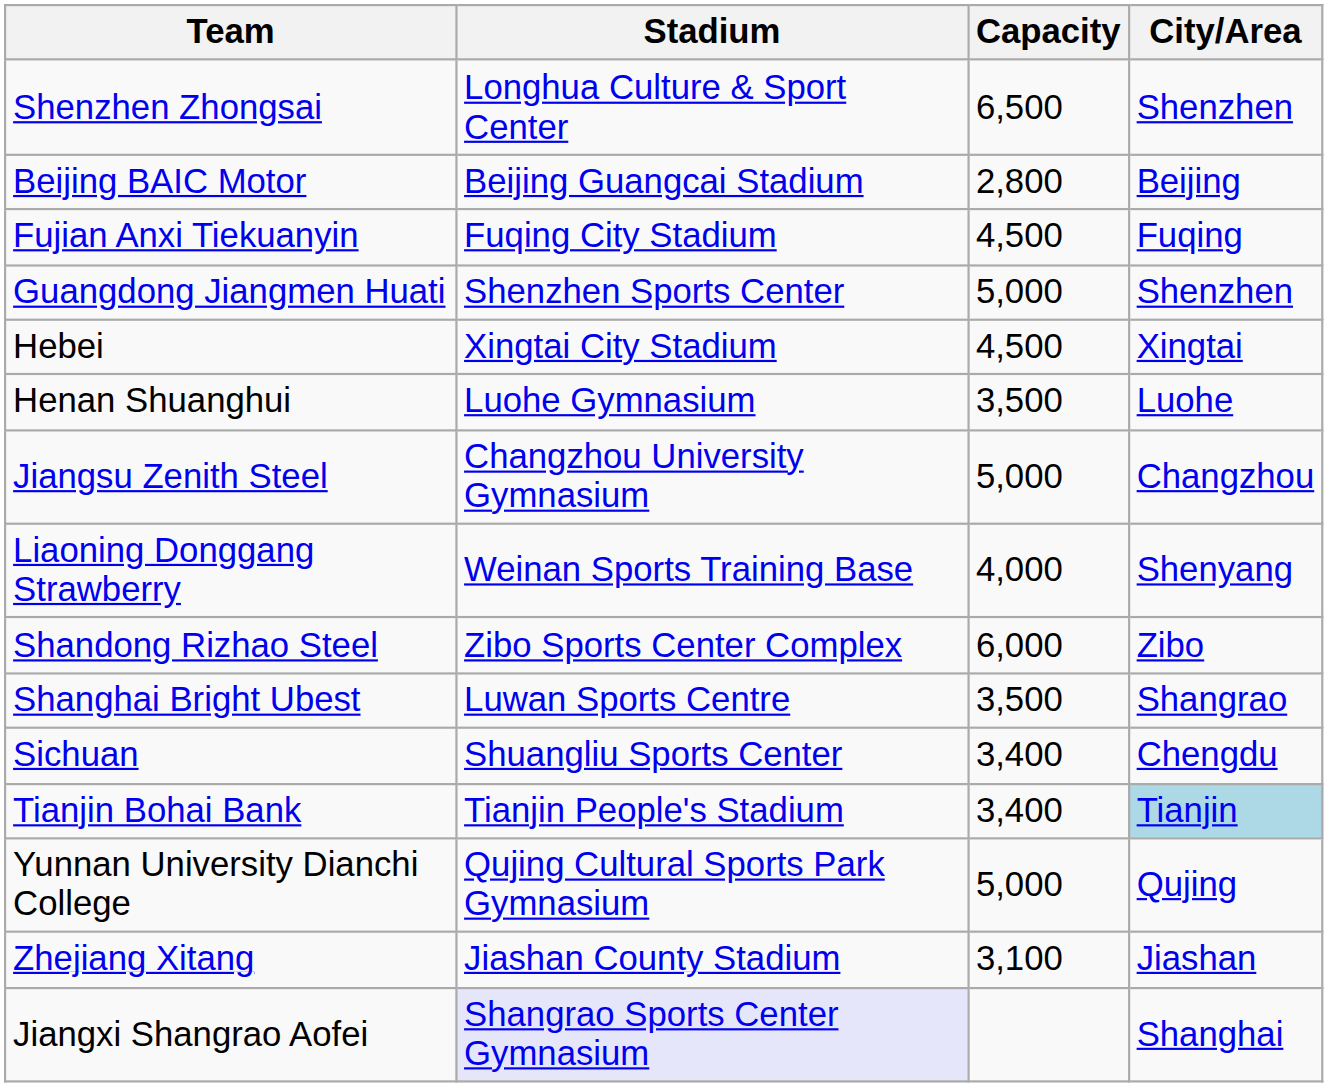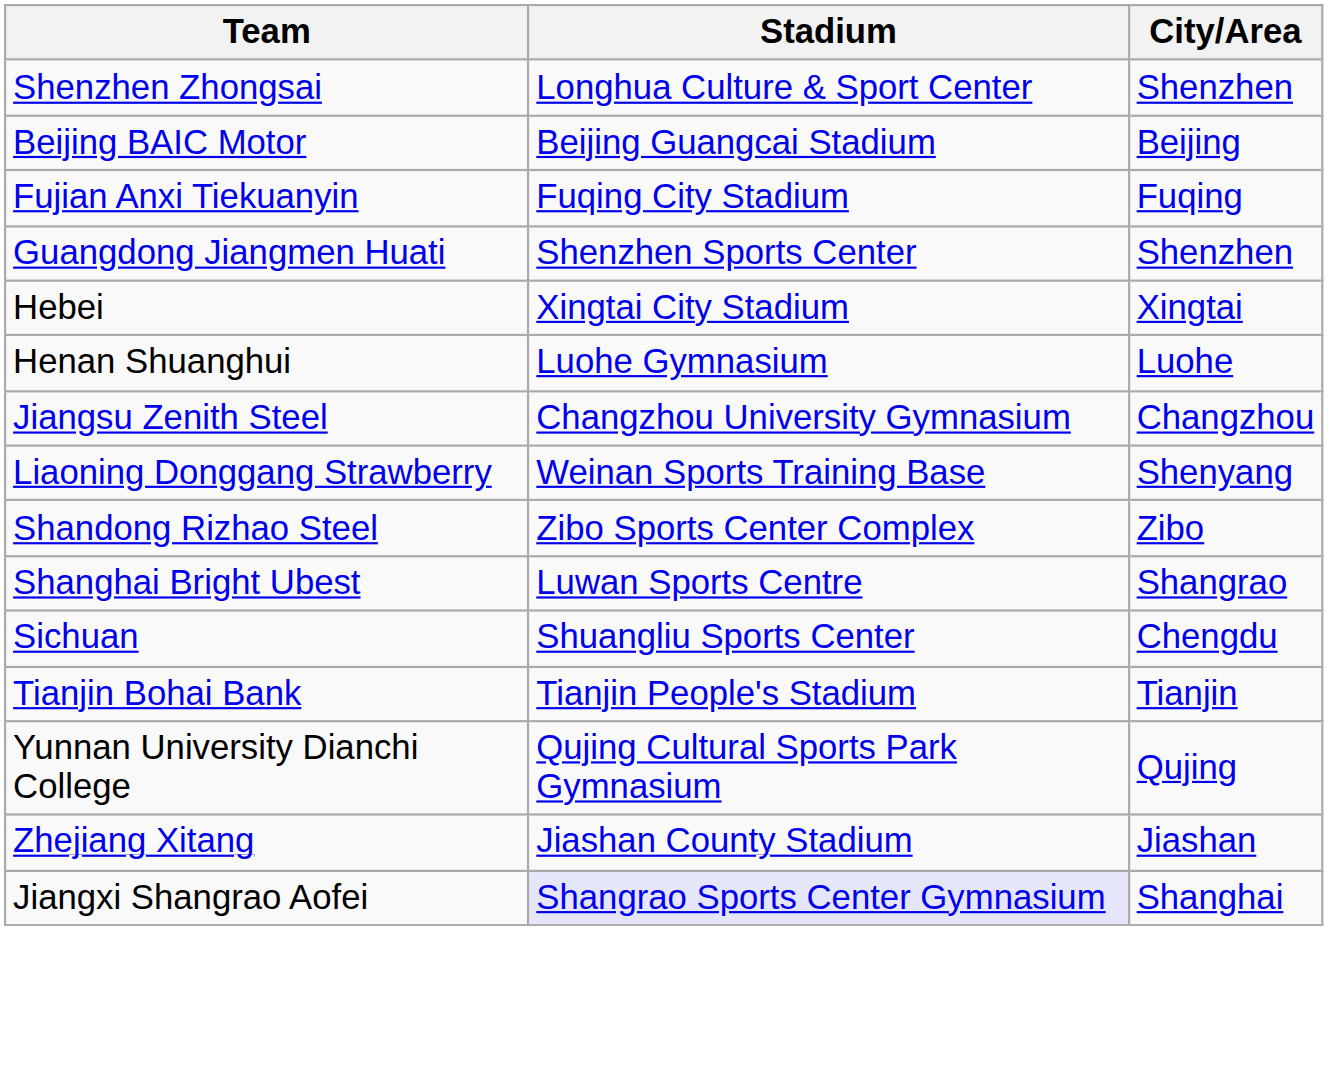 <table class="wikitable sortable">
 <tr>
 <th>Team</th>
 <th>Stadium</th>
-<th>Capacity</th>
 <th>City/Area</th>
 </tr>
 <tr>
 <td><a href='#'>Shenzhen Zhongsai</a></td>
 <td><a href='#'>Longhua Culture & Sport Center</a></td>
-<td>6,500</td>
 <td><a href='#'>Shenzhen</a></td>
 </tr>
 <tr>
 <td><a href='#'>Beijing BAIC Motor</a></td>
 <td><a href='#'>Beijing Guangcai Stadium</a></td>
-<td>2,800</td>
 <td><a href='#'>Beijing</a></td>
 </tr>
 <tr>
 <td><a href='#'>Fujian Anxi Tiekuanyin</a></td>
 <td><a href='#'>Fuqing City Stadium</a></td>
-<td>4,500</td>
 <td><a href='#'>Fuqing</a></td>
 </tr>
 <tr>
 <td><a href='#'>Guangdong Jiangmen Huati</a></td>
 <td><a href='#'>Shenzhen Sports Center</a></td>
-<td>5,000</td>
 <td><a href='#'>Shenzhen</a></td>
 </tr>
 <tr>
 <td>Hebei</td>
 <td><a href='#'>Xingtai City Stadium</a></td>
-<td>4,500</td>
 <td><a href='#'>Xingtai</a></td>
 </tr>
 <tr>
 <td>Henan Shuanghui</td>
 <td><a href='#'>Luohe Gymnasium</a></td>
-<td>3,500</td>
 <td><a href='#'>Luohe</a></td>
 </tr>
 <tr>
 <td><a href='#'>Jiangsu Zenith Steel</a></td>
 <td><a href='#'>Changzhou University Gymnasium</a></td>
-<td>5,000</td>
 <td><a href='#'>Changzhou</a></td>
 </tr>
 <tr>
 <td><a href='#'>Liaoning Donggang Strawberry</a></td>
 <td><a href='#'>Weinan Sports Training Base</a></td>
-<td>4,000</td>
 <td><a href='#'>Shenyang</a></td>
 </tr>
 <tr>
 <td><a href='#'>Shandong Rizhao Steel</a></td>
 <td><a href='#'>Zibo Sports Center Complex</a></td>
-<td>6,000</td>
 <td><a href='#'>Zibo</a></td>
 </tr>
 <tr>
 <td><a href='#'>Shanghai Bright Ubest</a></td>
 <td><a href='#'>Luwan Sports Centre</a></td>
-<td>3,500</td>
 <td><a href='#'>Shangrao</a></td>
 </tr>
 <tr>
 <td><a href='#'>Sichuan</a></td>
 <td><a href='#'>Shuangliu Sports Center</a></td>
-<td>3,400</td>
 <td><a href='#'>Chengdu</a></td>
 </tr>
 <tr>
 <td><a href='#'>Tianjin Bohai Bank</a></td>
 <td><a href='#'>Tianjin People's Stadium</a></td>
-<td>3,400</td>
-<td style="background: lightblue;"><a href='#'>Tianjin</a></td>
+<td><a href='#'>Tianjin</a></td>
 </tr>
 <tr>
 <td>Yunnan University Dianchi College</td>
 <td><a href='#'>Qujing Cultural Sports Park Gymnasium</a></td>
-<td>5,000</td>
 <td><a href='#'>Qujing</a></td>
 </tr>
 <tr>
 <td><a href='#'>Zhejiang Xitang</a></td>
 <td><a href='#'>Jiashan County Stadium</a></td>
-<td>3,100</td>
 <td><a href='#'>Jiashan</a></td>
 </tr>
 <tr>
 <td>Jiangxi Shangrao Aofei</td>
 <td style="background: lavender;"><a href='#'>Shangrao Sports Center Gymnasium</a></td>
-<td></td>
 <td><a href='#'>Shanghai</a></td>
 </tr>
 </table>
